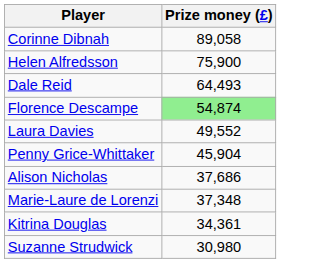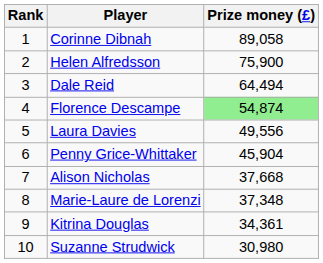 <table class="wikitable">
 <tr>
+<th>Rank</th>
 <th>Player</th>
 <th>Prize money (<a href='#'>£</a>)</th>
 </tr>
 <tr>
+<td align=center>1</td>
 <td> <a href='#'>Corinne Dibnah</a></td>
 <td align=center>89,058</td>
 </tr>
 <tr>
+<td align=center>2</td>
 <td> <a href='#'>Helen Alfredsson</a></td>
 <td align=center>75,900</td>
 </tr>
 <tr>
+<td align=center>3</td>
 <td> <a href='#'>Dale Reid</a></td>
-<td align=center>64,493</td>
+<td align=center>64,494</td>
 </tr>
 <tr>
+<td align=center>4</td>
 <td> <a href='#'>Florence Descampe</a></td>
 <td align=center style="background: lightgreen;">54,874</td>
 </tr>
 <tr>
+<td align=center>5</td>
 <td> <a href='#'>Laura Davies</a></td>
-<td align=center>49,552</td>
+<td align=center>49,556</td>
 </tr>
 <tr>
+<td align=center>6</td>
 <td> <a href='#'>Penny Grice-Whittaker</a></td>
 <td align=center>45,904</td>
 </tr>
 <tr>
+<td align=center>7</td>
 <td> <a href='#'>Alison Nicholas</a></td>
-<td align=center>37,686</td>
+<td align=center>37,668</td>
 </tr>
 <tr>
+<td align=center>8</td>
 <td> <a href='#'>Marie-Laure de Lorenzi</a></td>
 <td align=center>37,348</td>
 </tr>
 <tr>
+<td align=center>9</td>
 <td> <a href='#'>Kitrina Douglas</a></td>
 <td align=center>34,361</td>
 </tr>
 <tr>
+<td align=center>10</td>
 <td> <a href='#'>Suzanne Strudwick</a></td>
 <td align=center>30,980</td>
 </tr>
 </table>
